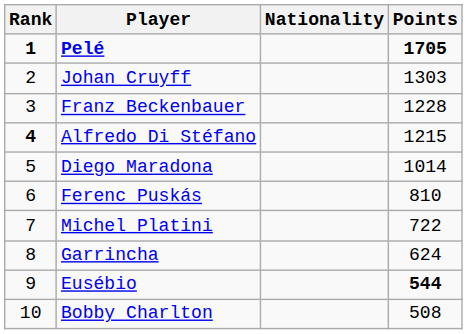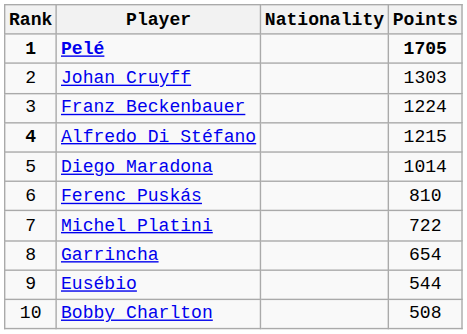 <table class="wikitable">
 <tr>
 <th>Rank</th>
 <th>Player</th>
 <th>Nationality</th>
 <th>Points</th>
 </tr>
 <tr>
 <td align="center"><strong>1</strong></td>
 <td><strong><a href='#'>Pelé</a></strong></td>
 <td><strong></strong></td>
 <td align="center"><strong>1705</strong></td>
 </tr>
 <tr>
 <td align="center">2</td>
 <td><a href='#'>Johan Cruyff</a></td>
 <td></td>
 <td align="center">1303</td>
 </tr>
 <tr>
 <td align="center">3</td>
 <td><a href='#'>Franz Beckenbauer</a></td>
 <td></td>
-<td align="center">1228</td>
+<td align="center">1224</td>
 </tr>
 <tr>
 <td align="center"><strong>4</strong></td>
 <td><a href='#'>Alfredo Di Stéfano</a></td>
 <td></td>
 <td align="center">1215</td>
 </tr>
 <tr>
 <td align="center">5</td>
 <td><a href='#'>Diego Maradona</a></td>
 <td></td>
 <td align="center">1014</td>
 </tr>
 <tr>
 <td align="center">6</td>
 <td><a href='#'>Ferenc Puskás</a></td>
 <td></td>
 <td align="center">810</td>
 </tr>
 <tr>
 <td align="center">7</td>
 <td><a href='#'>Michel Platini</a></td>
 <td></td>
 <td align="center">722</td>
 </tr>
 <tr>
 <td align="center">8</td>
 <td><a href='#'>Garrincha</a></td>
 <td></td>
-<td align="center">624</td>
+<td align="center">654</td>
 </tr>
 <tr>
 <td align="center">9</td>
 <td><a href='#'>Eusébio</a></td>
 <td></td>
-<td align="center"><strong>544</strong></td>
+<td align="center">544</td>
 </tr>
 <tr>
 <td align="center">10</td>
 <td><a href='#'>Bobby Charlton</a></td>
 <td></td>
 <td align="center">508</td>
 </tr>
 </table>
